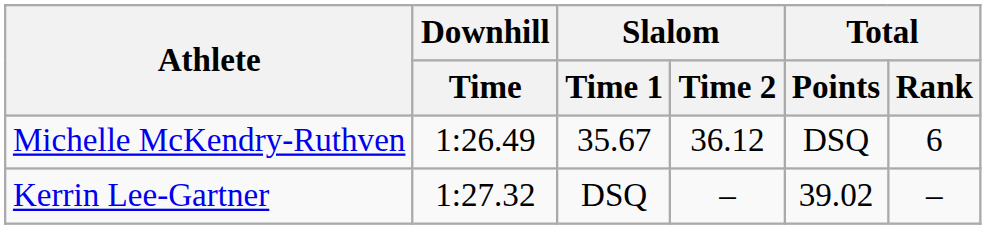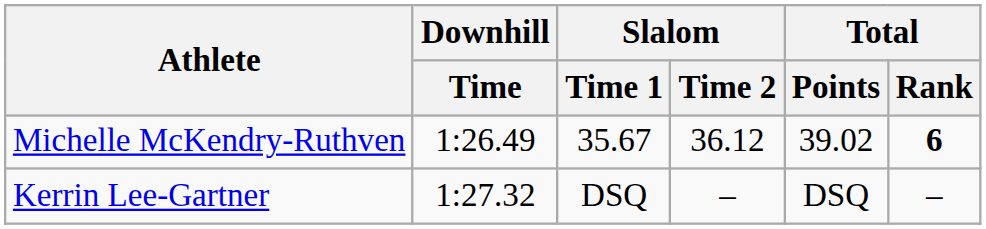 <table class="wikitable" style="font-size:90%">
 <tr>
 <th rowspan="2">Athlete</th>
 <th>Downhill</th>
 <th colspan="2">Slalom</th>
 <th colspan="2">Total</th>
 </tr>
 <tr>
 <th>Time</th>
 <th>Time 1</th>
 <th>Time 2</th>
 <th>Points</th>
 <th>Rank</th>
 </tr>
 <tr>
 <td><a href='#'>Michelle McKendry-Ruthven</a></td>
 <td align="center">1:26.49</td>
 <td align="center">35.67</td>
 <td align="center">36.12</td>
-<td align="center">DSQ</td>
-<td align="center">6</td>
+<td align="center">39.02</td>
+<td align="center"><strong>6</strong></td>
 </tr>
 <tr>
 <td><a href='#'>Kerrin Lee-Gartner</a></td>
 <td align="center">1:27.32</td>
 <td align="center">DSQ</td>
 <td align="center">–</td>
-<td align="center">39.02</td>
+<td align="center">DSQ</td>
 <td align="center">–</td>
 </tr>
 </table>
